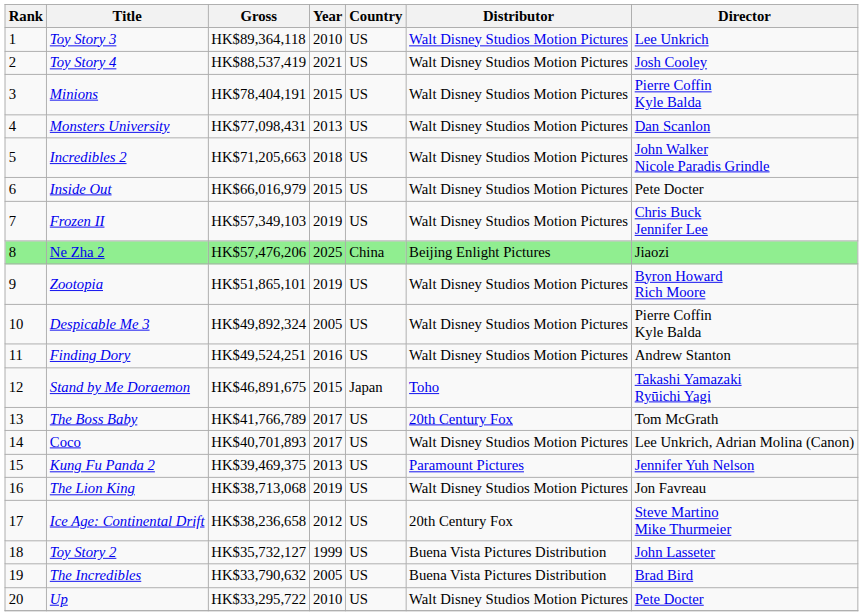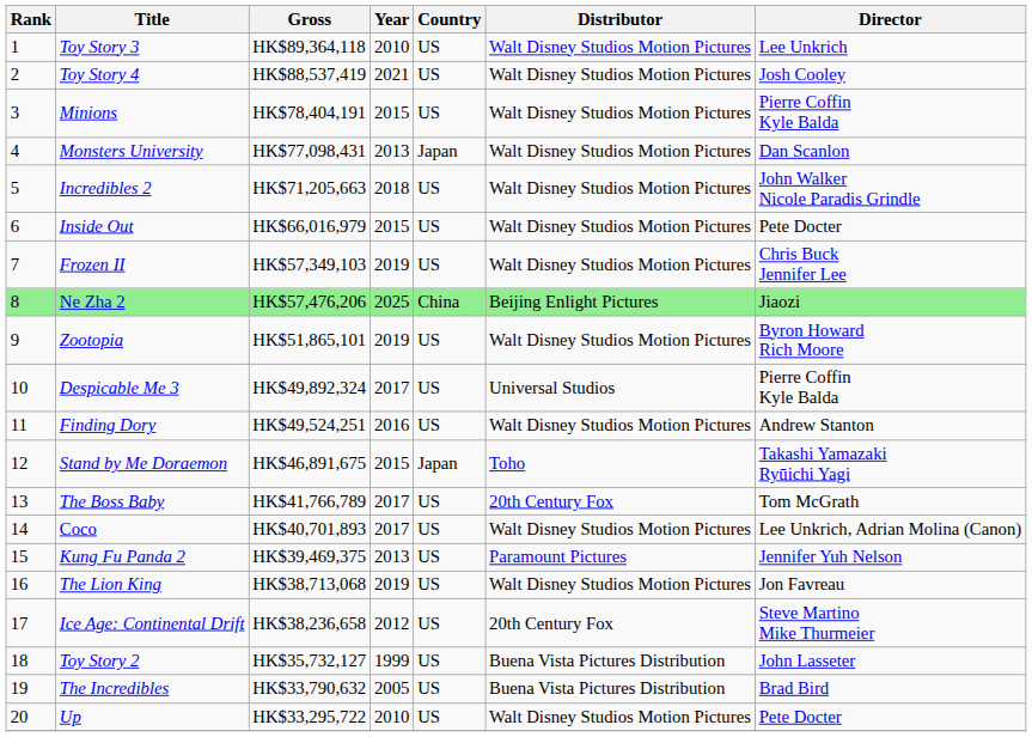 <table class="wikitable sortable"  style="margin:auto; margin:auto;"release=3>
 <tr>
 <th>Rank</th>
 <th>Title</th>
 <th>Gross</th>
 <th>Year</th>
 <th>Country</th>
 <th>Distributor</th>
 <th>Director</th>
 </tr>
 <tr>
 <td>1</td>
 <td><em><a href='#'>Toy Story 3</a></em></td>
 <td>HK$89,364,118</td>
 <td>2010</td>
 <td>US</td>
 <td><a href='#'>Walt Disney Studios Motion Pictures</a></td>
 <td><a href='#'>Lee Unkrich</a></td>
 </tr>
 <tr>
 <td>2</td>
 <td><em><a href='#'>Toy Story 4</a></em></td>
 <td>HK$88,537,419</td>
 <td>2021</td>
 <td>US</td>
 <td>Walt Disney Studios Motion Pictures</td>
 <td><a href='#'>Josh Cooley</a></td>
 </tr>
 <tr>
 <td>3</td>
 <td><em><a href='#'>Minions</a></em></td>
 <td>HK$78,404,191</td>
 <td>2015</td>
 <td>US</td>
 <td>Walt Disney Studios Motion Pictures</td>
 <td><a href='#'>Pierre Coffin</a><br><a href='#'>Kyle Balda</a></td>
 </tr>
 <tr>
 <td>4</td>
 <td><em><a href='#'>Monsters University</a></em></td>
 <td>HK$77,098,431</td>
 <td>2013</td>
-<td>US</td>
+<td>Japan</td>
 <td>Walt Disney Studios Motion Pictures</td>
 <td><a href='#'>Dan Scanlon</a></td>
 </tr>
 <tr>
 <td>5</td>
 <td><em><a href='#'>Incredibles 2</a></em></td>
 <td>HK$71,205,663</td>
 <td>2018</td>
 <td>US</td>
 <td>Walt Disney Studios Motion Pictures</td>
 <td><a href='#'>John Walker</a><br><a href='#'>Nicole Paradis Grindle</a></td>
 </tr>
 <tr>
 <td>6</td>
 <td><em><a href='#'>Inside Out</a></em></td>
 <td>HK$66,016,979</td>
 <td>2015</td>
 <td>US</td>
 <td>Walt Disney Studios Motion Pictures</td>
 <td>Pete Docter</td>
 </tr>
 <tr>
 <td>7</td>
 <td><em><a href='#'>Frozen II</a></em></td>
 <td>HK$57,349,103</td>
 <td>2019</td>
 <td>US</td>
 <td>Walt Disney Studios Motion Pictures</td>
 <td><a href='#'>Chris Buck</a><br><a href='#'>Jennifer Lee</a></td>
 </tr>
 <tr style="background:lightgreen">
 <td>8</td>
 <td><a href='#'>Ne Zha 2</a></td>
 <td>HK$57,476,206</td>
 <td>2025</td>
 <td>China</td>
 <td>Beijing Enlight Pictures</td>
 <td>Jiaozi</td>
 </tr>
 <tr>
 <td>9</td>
 <td><em><a href='#'>Zootopia</a></em></td>
 <td>HK$51,865,101</td>
 <td>2019</td>
 <td>US</td>
 <td>Walt Disney Studios Motion Pictures</td>
 <td><a href='#'>Byron Howard</a><br><a href='#'>Rich Moore</a></td>
 </tr>
 <tr>
 <td>10</td>
 <td><em><a href='#'>Despicable Me 3</a></em></td>
 <td>HK$49,892,324</td>
-<td>2005</td>
+<td>2017</td>
 <td>US</td>
-<td>Walt Disney Studios Motion Pictures</td>
+<td>Universal Studios</td>
 <td>Pierre Coffin<br>Kyle Balda</td>
 </tr>
 <tr>
 <td>11</td>
 <td><em><a href='#'>Finding Dory</a></em></td>
 <td>HK$49,524,251</td>
 <td>2016</td>
 <td>US</td>
 <td>Walt Disney Studios Motion Pictures</td>
 <td>Andrew Stanton</td>
 </tr>
 <tr>
 <td>12</td>
 <td><em><a href='#'>Stand by Me Doraemon</a></em></td>
 <td>HK$46,891,675</td>
 <td>2015</td>
 <td>Japan</td>
 <td><a href='#'>Toho</a></td>
 <td><a href='#'>Takashi Yamazaki</a><br><a href='#'>Ryūichi Yagi</a></td>
 </tr>
 <tr>
 <td>13</td>
 <td><em><a href='#'>The Boss Baby</a></em></td>
 <td>HK$41,766,789</td>
 <td>2017</td>
 <td>US</td>
 <td><a href='#'>20th Century Fox</a></td>
 <td>Tom McGrath</td>
 </tr>
 <tr>
 <td>14</td>
 <td><a href='#'>Coco</a></td>
 <td>HK$40,701,893</td>
 <td>2017</td>
 <td>US</td>
 <td>Walt Disney Studios Motion Pictures</td>
 <td>Lee Unkrich, Adrian Molina (Canon)</td>
 </tr>
 <tr>
 <td>15</td>
 <td><em><a href='#'>Kung Fu Panda 2</a></em></td>
 <td>HK$39,469,375</td>
 <td>2013</td>
 <td>US</td>
 <td><a href='#'>Paramount Pictures</a></td>
 <td><a href='#'>Jennifer Yuh Nelson</a></td>
 </tr>
 <tr>
 <td>16</td>
 <td><em><a href='#'>The Lion King</a></em></td>
 <td>HK$38,713,068</td>
 <td>2019</td>
 <td>US</td>
 <td>Walt Disney Studios Motion Pictures</td>
 <td>Jon Favreau</td>
 </tr>
 <tr>
 <td>17</td>
 <td><em><a href='#'>Ice Age: Continental Drift</a></em></td>
 <td>HK$38,236,658</td>
 <td>2012</td>
 <td>US</td>
 <td>20th Century Fox</td>
 <td><a href='#'>Steve Martino</a><br><a href='#'>Mike Thurmeier</a></td>
 </tr>
 <tr>
 <td>18</td>
 <td><em><a href='#'>Toy Story 2</a></em></td>
 <td>HK$35,732,127</td>
 <td>1999</td>
 <td>US</td>
 <td>Buena Vista Pictures Distribution</td>
 <td><a href='#'>John Lasseter</a></td>
 </tr>
 <tr>
 <td>19</td>
 <td><em><a href='#'>The Incredibles</a></em></td>
 <td>HK$33,790,632</td>
 <td>2005</td>
 <td>US</td>
 <td>Buena Vista Pictures Distribution</td>
 <td><a href='#'>Brad Bird</a></td>
 </tr>
 <tr>
 <td>20</td>
 <td><em><a href='#'>Up</a></em></td>
 <td>HK$33,295,722</td>
 <td>2010</td>
 <td>US</td>
 <td>Walt Disney Studios Motion Pictures</td>
 <td><a href='#'>Pete Docter</a></td>
 </tr>
 <tr>
 </tr>
 </table>
